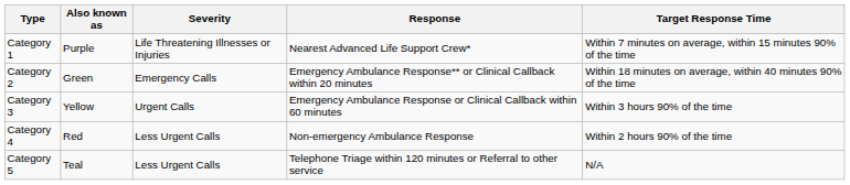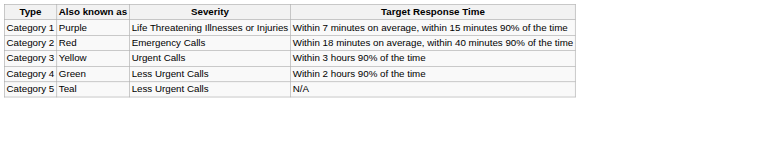 <table class="wikitable">
 <tr>
 <th>Type</th>
 <th>Also known as</th>
 <th>Severity</th>
-<th>Response</th>
 <th>Target Response Time</th>
 </tr>
 <tr>
 <td>Category 1</td>
 <td><div>Purple</div></td>
 <td>Life Threatening Illnesses or Injuries</td>
-<td>Nearest Advanced Life Support Crew*</td>
 <td>Within 7 minutes on average, within 15 minutes 90% of the time</td>
 </tr>
 <tr>
 <td>Category 2</td>
-<td><div>Green</div></td>
+<td><div>Red</div></td>
 <td>Emergency Calls</td>
-<td>Emergency Ambulance Response** or Clinical Callback within 20 minutes</td>
 <td>Within 18 minutes on average, within 40 minutes 90% of the time</td>
 </tr>
 <tr>
 <td>Category 3</td>
 <td><div>Yellow</div></td>
 <td>Urgent Calls</td>
-<td>Emergency Ambulance Response or Clinical Callback within 60 minutes</td>
 <td>Within 3 hours 90% of the time</td>
 </tr>
 <tr>
 <td>Category 4</td>
-<td><div>Red</div></td>
+<td><div>Green</div></td>
 <td>Less Urgent Calls</td>
-<td>Non-emergency Ambulance Response</td>
 <td>Within 2 hours 90% of the time</td>
 </tr>
 <tr>
 <td>Category 5</td>
 <td><div>Teal</div></td>
 <td>Less Urgent Calls</td>
-<td>Telephone Triage within 120 minutes or Referral to other service</td>
 <td>N/A</td>
 </tr>
 </table>
